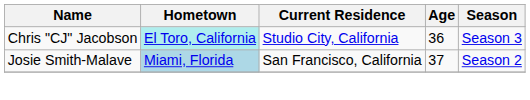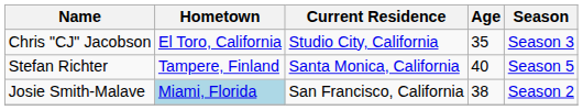 <table class="wikitable sortable">
 <tr>
 <th>Name</th>
 <th>Hometown</th>
 <th>Current Residence</th>
 <th>Age</th>
 <th>Season</th>
 </tr>
 <tr>
 <td>Chris "CJ" Jacobson</td>
-<td style="background: paleturquoise;"><a href='#'>El Toro, California</a></td>
+<td><a href='#'>El Toro, California</a></td>
 <td><a href='#'>Studio City, California</a></td>
-<td>36</td>
+<td>35</td>
 <td><a href='#'>Season 3</a></td>
+</tr>
+<tr>
+<td>Stefan Richter</td>
+<td><a href='#'>Tampere, Finland</a></td>
+<td><a href='#'>Santa Monica, California</a></td>
+<td>40</td>
+<td><a href='#'>Season 5</a></td>
 </tr>
 <tr>
 <td>Josie Smith-Malave</td>
 <td style="background: lightblue;"><a href='#'>Miami, Florida</a></td>
 <td>San Francisco, California</td>
-<td>37</td>
+<td>38</td>
 <td><a href='#'>Season 2</a></td>
 </tr>
 <tr>
 </tr>
 </table>
